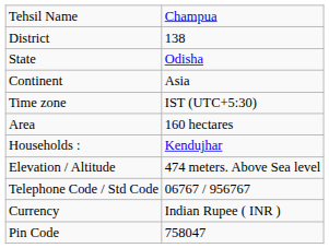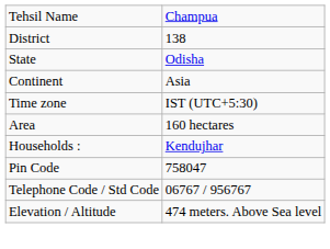 <table class="wikitable" style="float:right;">
 <tr>
 <td>Tehsil Name</td>
 <td><a href='#'>Champua</a></td>
 </tr>
 <tr>
 <td>District</td>
 <td>138</td>
 </tr>
 <tr>
 <td>State</td>
 <td><a href='#'>Odisha</a></td>
 </tr>
 <tr>
 <td>Continent</td>
 <td>Asia</td>
 </tr>
 <tr>
 <td>Time zone</td>
 <td>IST (UTC+5:30)</td>
 </tr>
 <tr>
 <td>Area</td>
 <td>160 hectares</td>
 </tr>
 <tr>
 <td>Households :</td>
 <td><a href='#'>Kendujhar</a></td>
 </tr>
 <tr>
-<td>Elevation / Altitude</td>
-<td>474 meters. Above Sea level</td>
+<td>Pin Code</td>
+<td>758047</td>
 </tr>
 <tr>
 <td>Telephone Code / Std Code</td>
 <td>06767 / 956767</td>
 </tr>
 <tr>
-<td>Currency</td>
-<td>Indian Rupee ( INR )</td>
-</tr>
-<tr>
-<td>Pin Code</td>
-<td>758047</td>
+<td>Elevation / Altitude</td>
+<td>474 meters. Above Sea level</td>
 </tr>
 </table>
